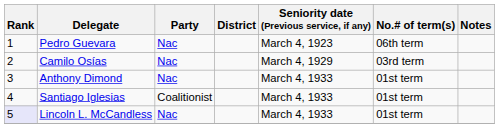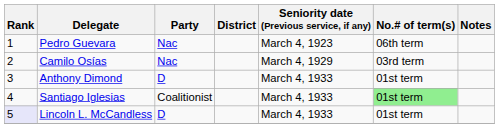 <table class="wikitable sortable">
 <tr valign=bottom>
 <th>Rank</th>
 <th>Delegate</th>
 <th>Party</th>
 <th>District</th>
 <th>Seniority date<br><small>(Previous service, if any)</small><br></th>
 <th>No.# of term(s)</th>
 <th>Notes</th>
 </tr>
 <tr>
 <td>1</td>
 <td><a href='#'>Pedro Guevara</a></td>
 <td><a href='#'>Nac</a></td>
 <td></td>
 <td>March 4, 1923</td>
 <td>06th term</td>
 <td></td>
 </tr>
 <tr>
 <td>2</td>
 <td><a href='#'>Camilo Osías</a></td>
 <td><a href='#'>Nac</a></td>
 <td></td>
 <td>March 4, 1929</td>
 <td>03rd term</td>
 <td></td>
 </tr>
 <tr>
 <td>3</td>
 <td><a href='#'>Anthony Dimond</a></td>
-<td><a href='#'>Nac</a></td>
+<td><a href='#'>D</a></td>
 <td></td>
 <td>March 4, 1933</td>
 <td>01st term</td>
 <td></td>
 </tr>
 <tr>
 <td>4</td>
 <td><a href='#'>Santiago Iglesias</a></td>
 <td>Coalitionist</td>
 <td></td>
 <td>March 4, 1933</td>
-<td>01st term</td>
+<td style="background: lightgreen;">01st term</td>
 <td></td>
 </tr>
 <tr>
 <td style="background: lavender;">5</td>
 <td><a href='#'>Lincoln L. McCandless</a></td>
-<td><a href='#'>Nac</a></td>
+<td><a href='#'>D</a></td>
 <td></td>
 <td>March 4, 1933</td>
 <td>01st term</td>
 <td></td>
 </tr>
 <tr>
 </tr>
 </table>
